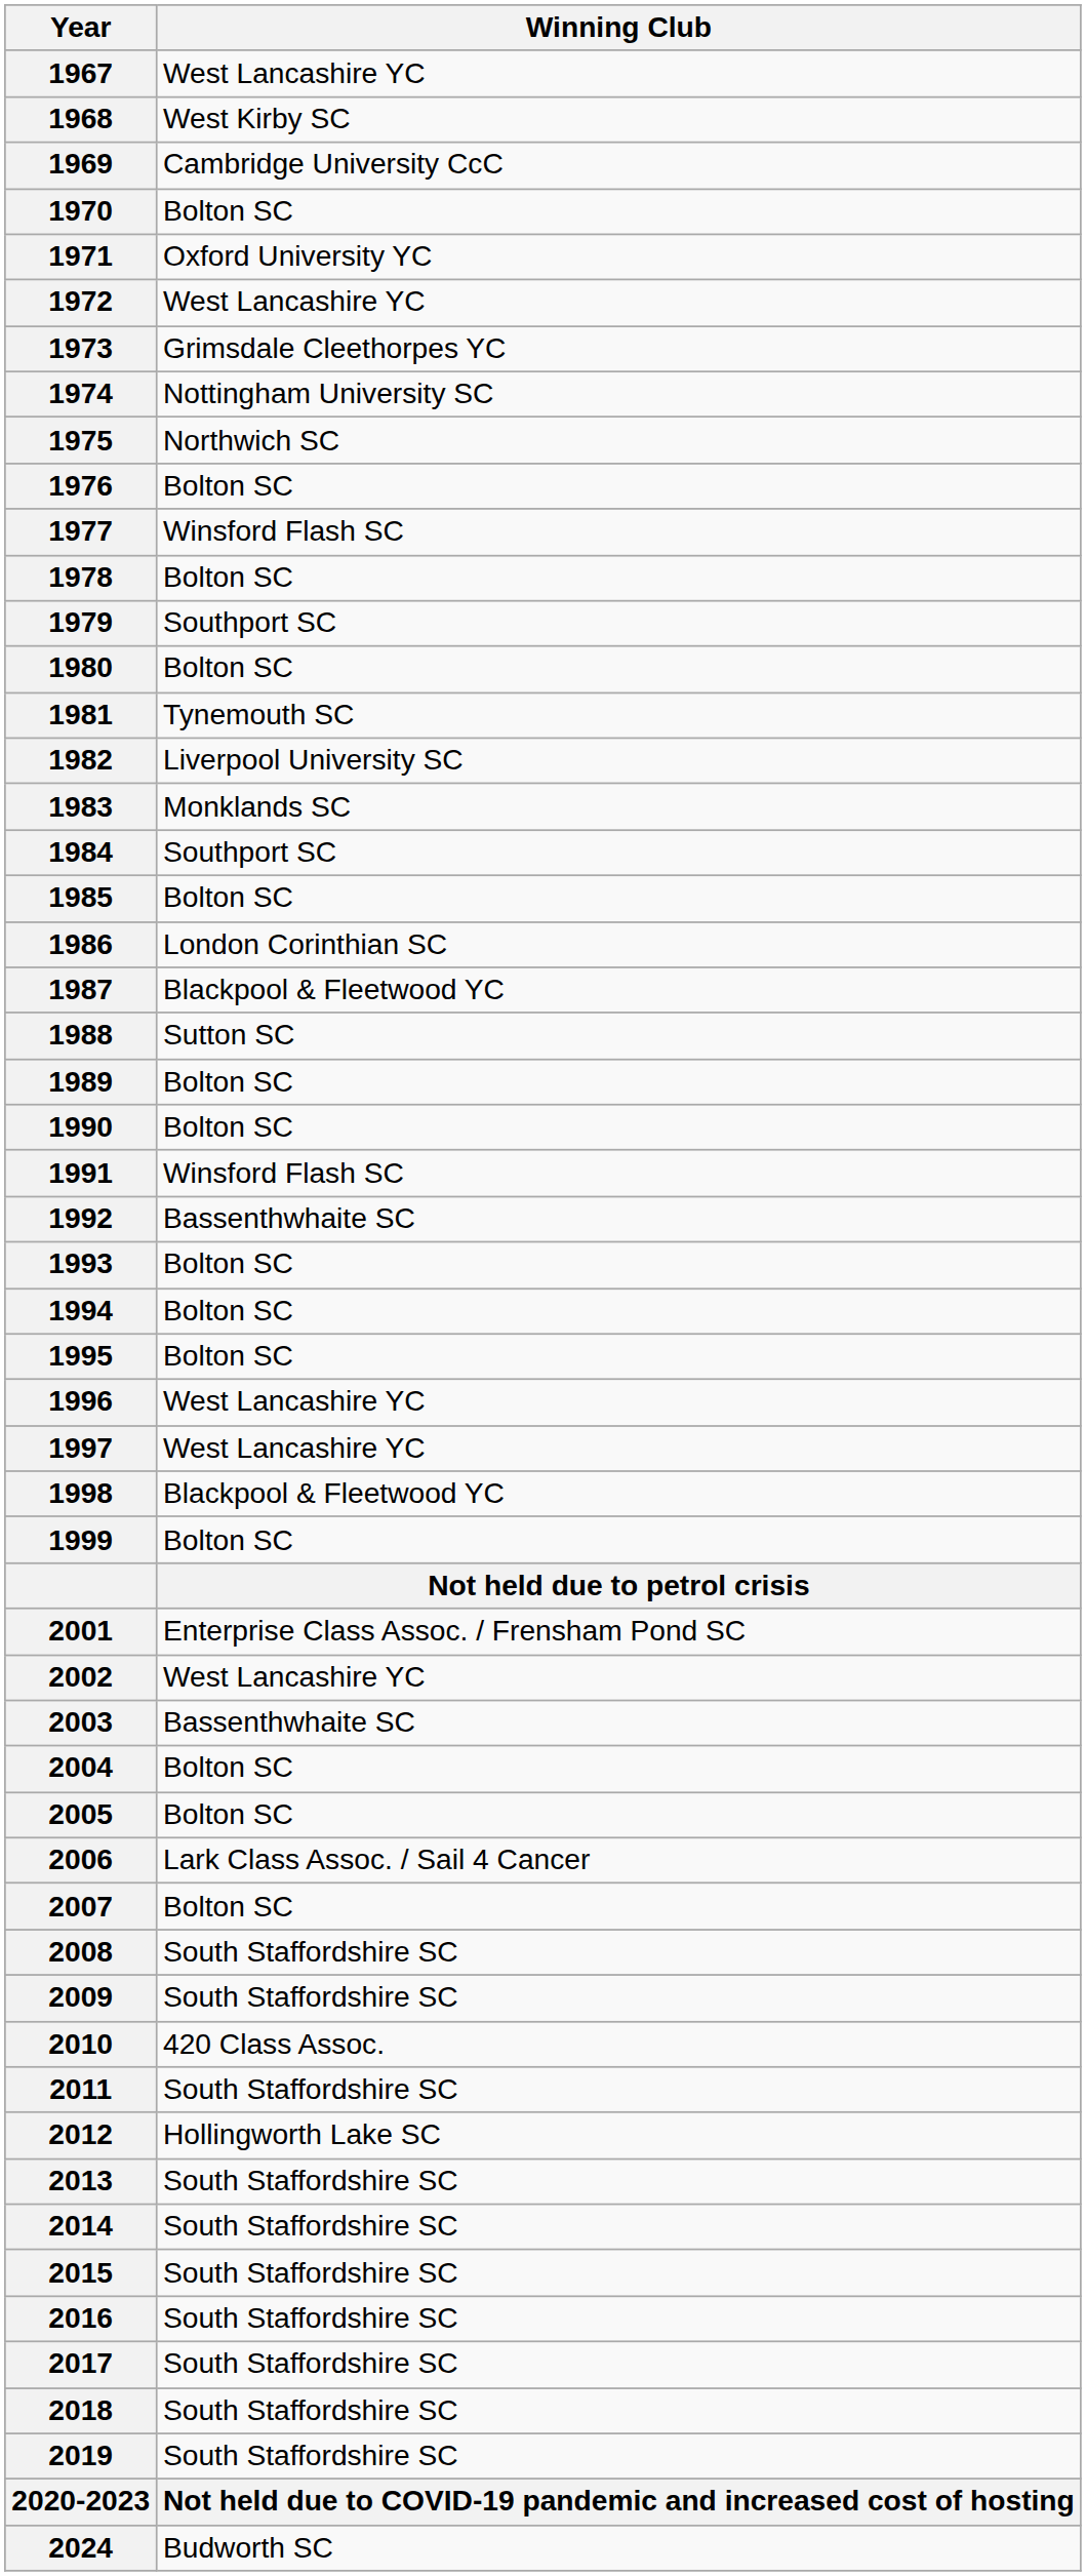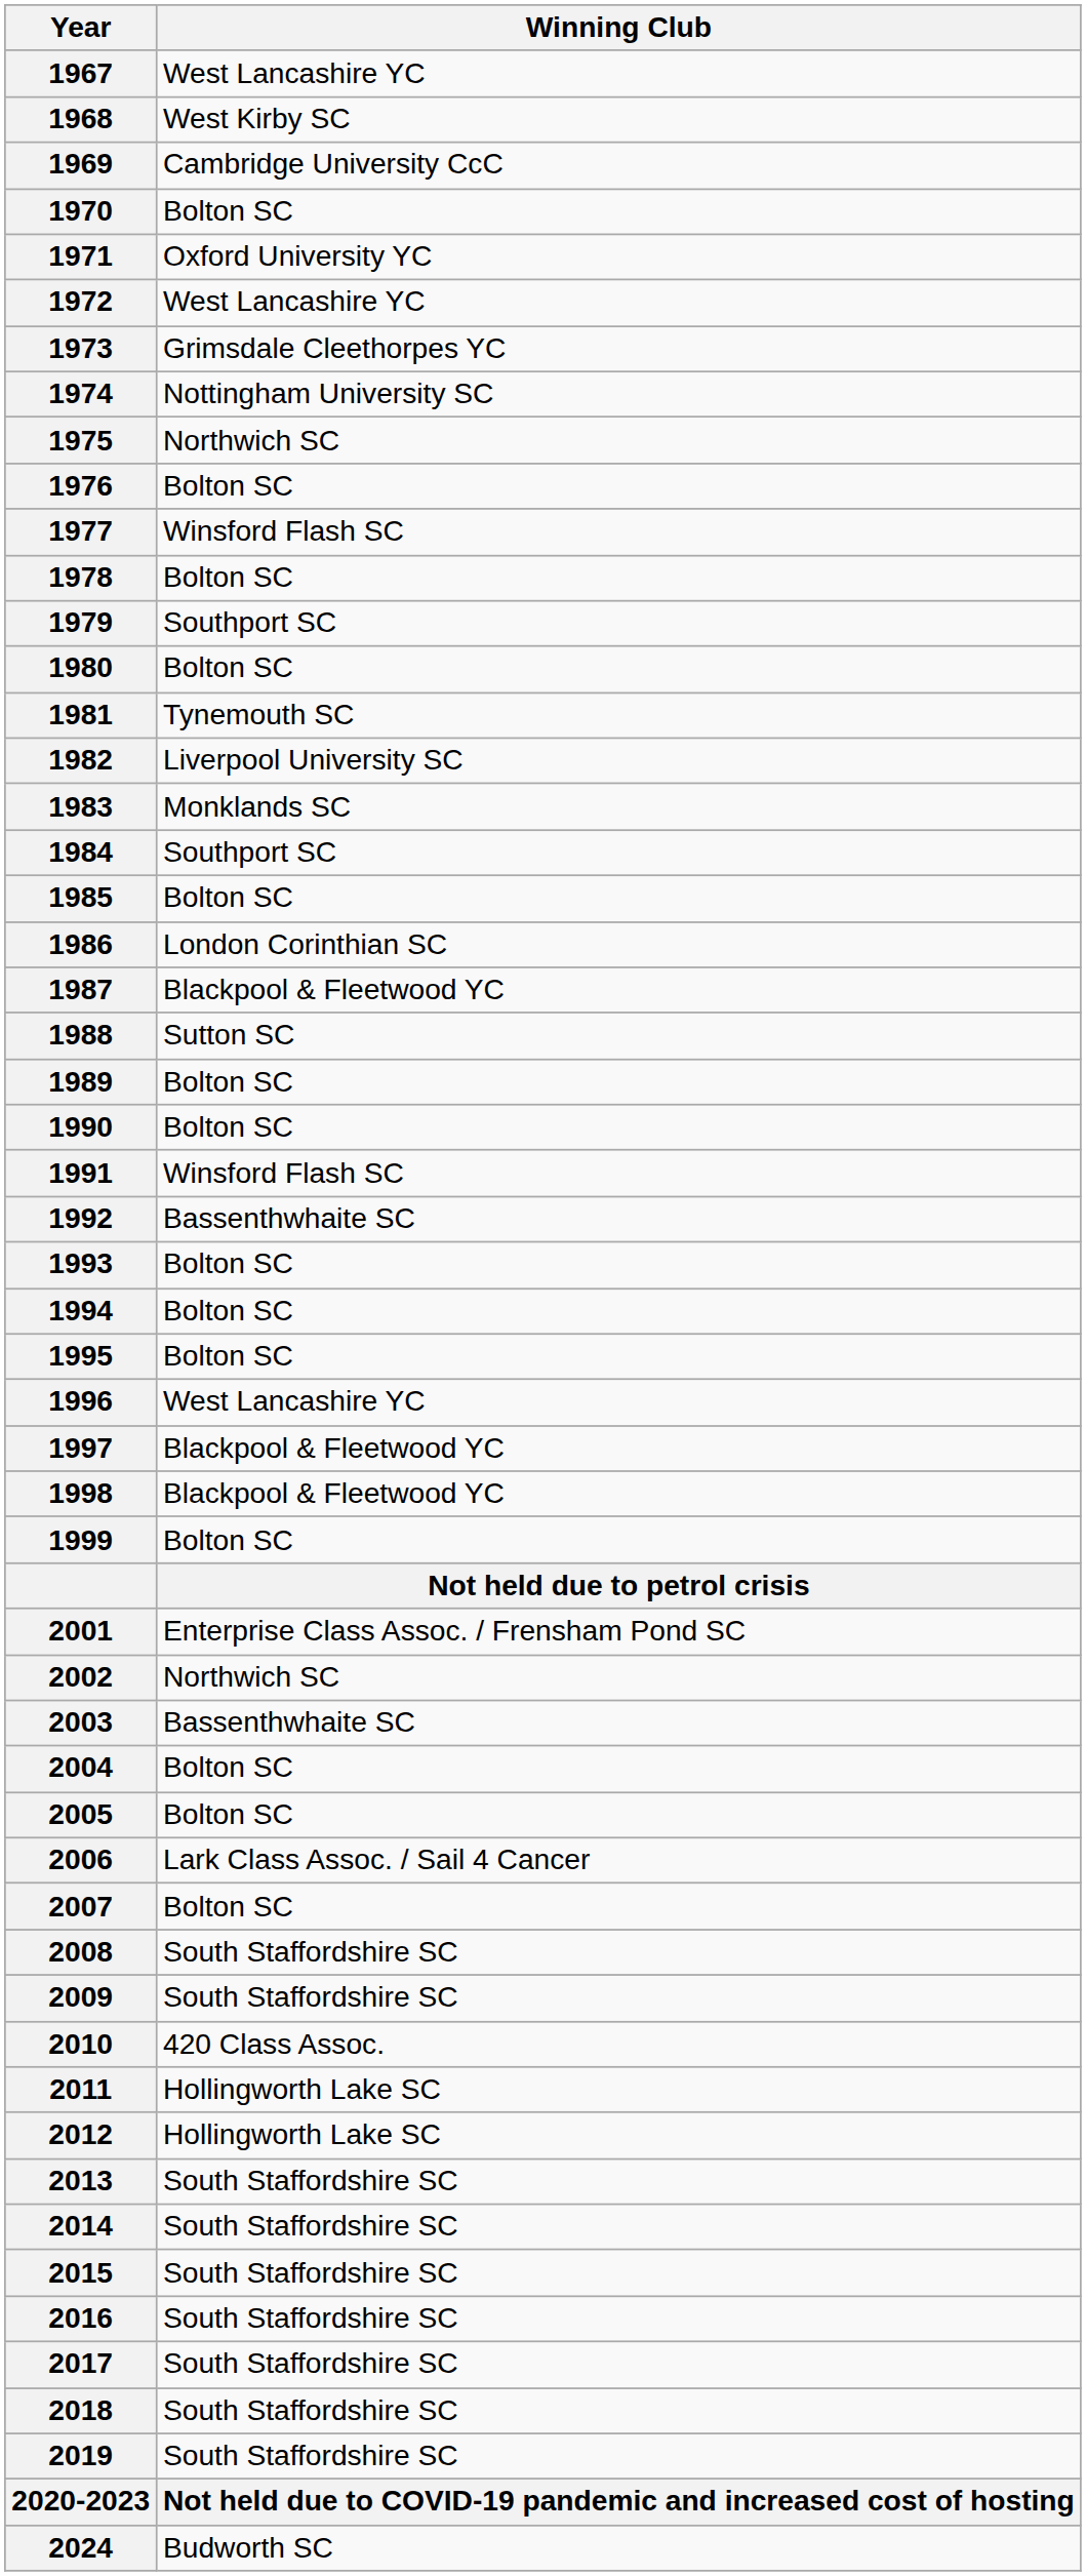 <table class="wikitable">
 <tr>
 <th>Year</th>
 <th>Winning Club</th>
 </tr>
 <tr>
 <th>1967</th>
 <td> West Lancashire YC</td>
 </tr>
 <tr>
 <th>1968</th>
 <td> West Kirby SC</td>
 </tr>
 <tr>
 <th>1969</th>
 <td> Cambridge University CcC</td>
 </tr>
 <tr>
 <th>1970</th>
 <td> Bolton SC</td>
 </tr>
 <tr>
 <th>1971</th>
 <td> Oxford University YC</td>
 </tr>
 <tr>
 <th>1972</th>
 <td> West Lancashire YC</td>
 </tr>
 <tr>
 <th>1973</th>
 <td> Grimsdale Cleethorpes YC</td>
 </tr>
 <tr>
 <th>1974</th>
 <td> Nottingham University SC</td>
 </tr>
 <tr>
 <th>1975</th>
 <td> Northwich SC</td>
 </tr>
 <tr>
 <th>1976</th>
 <td> Bolton SC</td>
 </tr>
 <tr>
 <th>1977</th>
 <td> Winsford Flash SC</td>
 </tr>
 <tr>
 <th>1978</th>
 <td> Bolton SC</td>
 </tr>
 <tr>
 <th>1979</th>
 <td> Southport SC</td>
 </tr>
 <tr>
 <th>1980</th>
 <td> Bolton SC</td>
 </tr>
 <tr>
 <th>1981</th>
 <td> Tynemouth SC</td>
 </tr>
 <tr>
 <th>1982</th>
 <td> Liverpool University SC</td>
 </tr>
 <tr>
 <th>1983</th>
 <td> Monklands SC</td>
 </tr>
 <tr>
 <th>1984</th>
 <td> Southport SC</td>
 </tr>
 <tr>
 <th>1985</th>
 <td> Bolton SC</td>
 </tr>
 <tr>
 <th>1986</th>
 <td> London Corinthian SC</td>
 </tr>
 <tr>
 <th>1987</th>
 <td> Blackpool & Fleetwood YC</td>
 </tr>
 <tr>
 <th>1988</th>
 <td> Sutton SC</td>
 </tr>
 <tr>
 <th>1989</th>
 <td> Bolton SC</td>
 </tr>
 <tr>
 <th>1990</th>
 <td> Bolton SC</td>
 </tr>
 <tr>
 <th>1991</th>
 <td> Winsford Flash SC</td>
 </tr>
 <tr>
 <th>1992</th>
 <td> Bassenthwhaite SC</td>
 </tr>
 <tr>
 <th>1993</th>
 <td> Bolton SC</td>
 </tr>
 <tr>
 <th>1994</th>
 <td> Bolton SC</td>
 </tr>
 <tr>
 <th>1995</th>
 <td> Bolton SC</td>
 </tr>
 <tr>
 <th>1996</th>
 <td> West Lancashire YC</td>
 </tr>
 <tr>
 <th>1997</th>
-<td> West Lancashire YC</td>
+<td> Blackpool & Fleetwood YC</td>
 </tr>
 <tr>
 <th>1998</th>
 <td> Blackpool & Fleetwood YC</td>
 </tr>
 <tr>
 <th>1999</th>
 <td> Bolton SC</td>
 </tr>
 <tr>
 <th></th>
 <th>Not held due to petrol crisis</th>
 </tr>
 <tr>
 <th>2001</th>
 <td>Enterprise Class Assoc. / Frensham Pond SC</td>
 </tr>
 <tr>
 <th>2002</th>
-<td> West Lancashire YC</td>
+<td> Northwich SC</td>
 </tr>
 <tr>
 <th>2003</th>
 <td> Bassenthwhaite SC</td>
 </tr>
 <tr>
 <th>2004</th>
 <td> Bolton SC</td>
 </tr>
 <tr>
 <th>2005</th>
 <td> Bolton SC</td>
 </tr>
 <tr>
 <th>2006</th>
 <td>Lark Class Assoc. / Sail 4 Cancer</td>
 </tr>
 <tr>
 <th>2007</th>
 <td> Bolton SC</td>
 </tr>
 <tr>
 <th>2008</th>
 <td> South Staffordshire SC</td>
 </tr>
 <tr>
 <th>2009</th>
 <td> South Staffordshire SC</td>
 </tr>
 <tr>
 <th>2010</th>
 <td>420 Class Assoc.</td>
 </tr>
 <tr>
 <th>2011</th>
-<td> South Staffordshire SC</td>
+<td> Hollingworth Lake SC</td>
 </tr>
 <tr>
 <th>2012</th>
 <td> Hollingworth Lake SC</td>
 </tr>
 <tr>
 <th>2013</th>
 <td> South Staffordshire SC</td>
 </tr>
 <tr>
 <th>2014</th>
 <td> South Staffordshire SC</td>
 </tr>
 <tr>
 <th>2015</th>
 <td> South Staffordshire SC</td>
 </tr>
 <tr>
 <th>2016</th>
 <td> South Staffordshire SC</td>
 </tr>
 <tr>
 <th>2017</th>
 <td> South Staffordshire SC</td>
 </tr>
 <tr>
 <th>2018</th>
 <td> South Staffordshire SC</td>
 </tr>
 <tr>
 <th>2019</th>
 <td> South Staffordshire SC</td>
 </tr>
 <tr>
 <th>2020-2023</th>
 <th>Not held due to COVID-19 pandemic and increased cost of hosting</th>
 </tr>
 <tr>
 <th>2024</th>
 <td> Budworth SC</td>
 </tr>
 </table>
